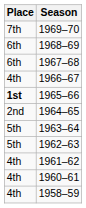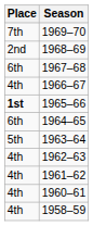 <table class="wikitable" style="float:left; margin-right:1em">
 <tr>
 <th>Place</th>
 <th>Season</th>
 </tr>
 <tr>
 <td>7th</td>
 <td>1969–70</td>
 </tr>
 <tr>
-<td>6th</td>
+<td>2nd</td>
 <td>1968–69</td>
 </tr>
 <tr>
 <td>6th</td>
 <td>1967–68</td>
 </tr>
 <tr>
 <td>4th</td>
 <td>1966–67</td>
 </tr>
 <tr>
 <td><strong>1st</strong></td>
 <td>1965–66</td>
 </tr>
 <tr>
-<td>2nd</td>
+<td>6th</td>
 <td>1964–65</td>
 </tr>
 <tr>
 <td>5th</td>
 <td>1963–64</td>
 </tr>
 <tr>
-<td>5th</td>
+<td>4th</td>
 <td>1962–63</td>
 </tr>
 <tr>
 <td>4th</td>
 <td>1961–62</td>
 </tr>
 <tr>
 <td>4th</td>
 <td>1960–61</td>
 </tr>
 <tr>
 <td>4th</td>
 <td>1958–59</td>
 </tr>
 </table>
